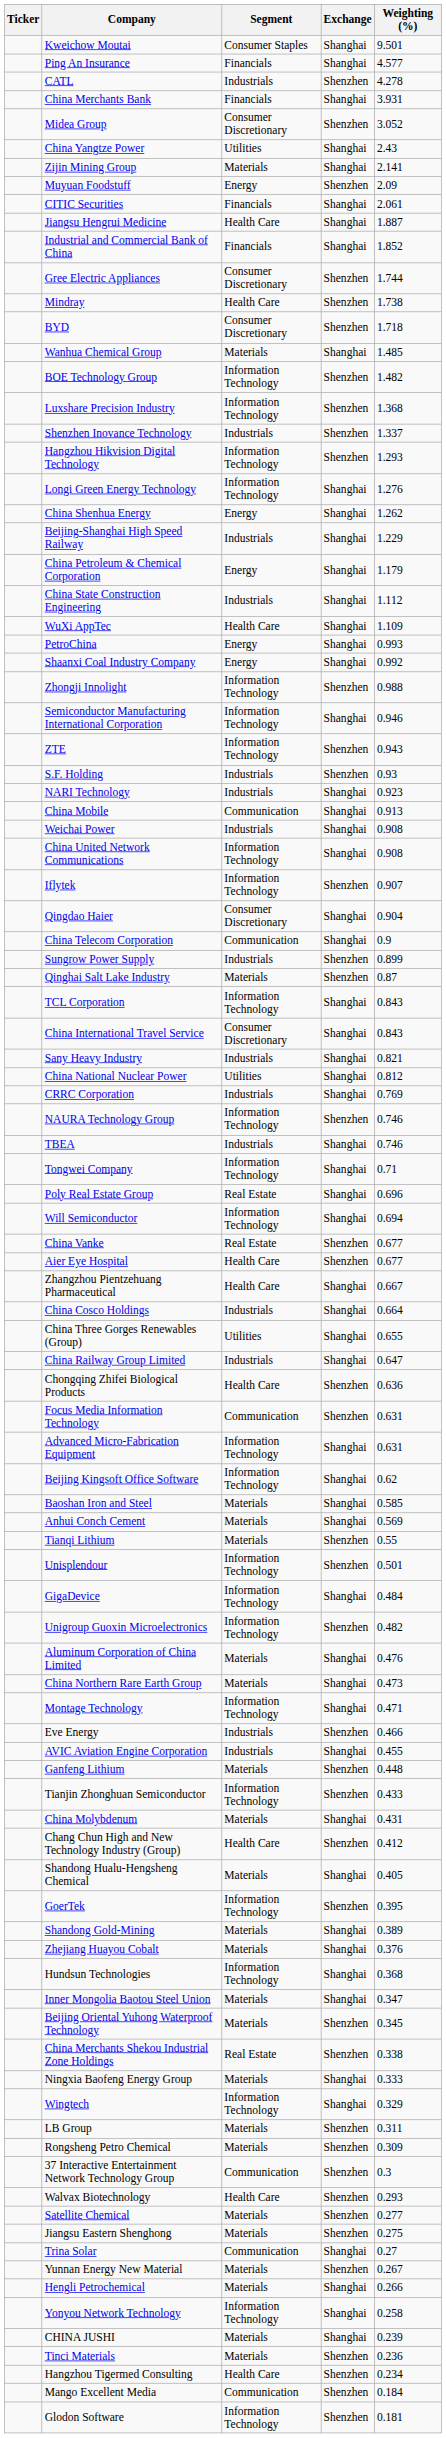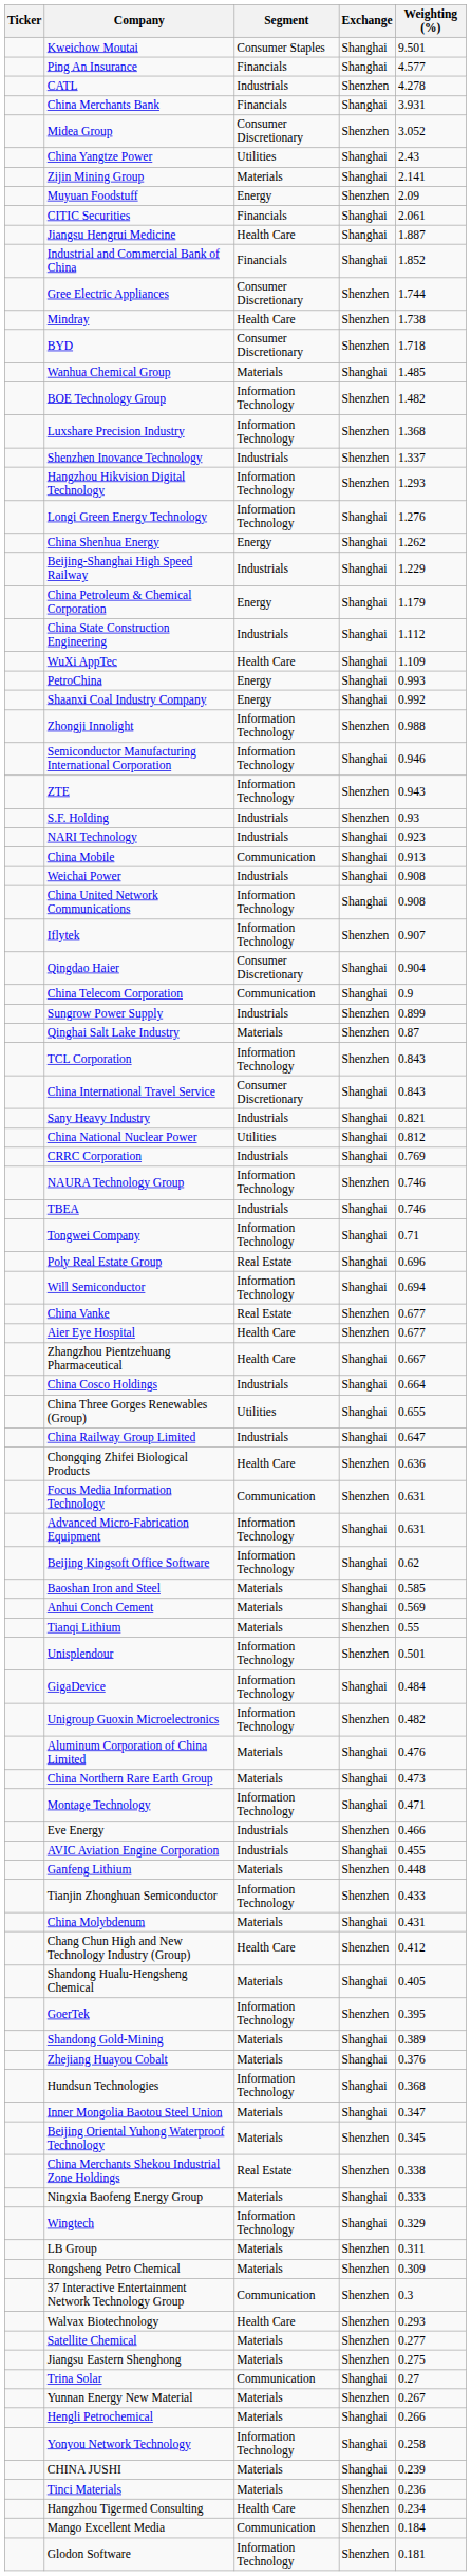 <table class="wikitable sortable" id="constituents">
 <tr>
 <th>Ticker</th>
 <th>Company</th>
 <th>Segment</th>
 <th>Exchange</th>
 <th>Weighting (%)</th>
 </tr>
 <tr>
 <td></td>
 <td><a href='#'>Kweichow Moutai</a></td>
 <td>Consumer Staples</td>
 <td>Shanghai</td>
 <td>9.501</td>
 </tr>
 <tr>
 <td></td>
 <td><a href='#'>Ping An Insurance</a></td>
 <td>Financials</td>
 <td>Shanghai</td>
 <td>4.577</td>
 </tr>
 <tr>
 <td></td>
 <td><a href='#'>CATL</a></td>
 <td>Industrials</td>
 <td>Shenzhen</td>
 <td>4.278</td>
 </tr>
 <tr>
 <td></td>
 <td><a href='#'>China Merchants Bank</a></td>
 <td>Financials</td>
 <td>Shanghai</td>
 <td>3.931</td>
 </tr>
 <tr>
 <td></td>
 <td><a href='#'>Midea Group</a></td>
 <td>Consumer Discretionary</td>
 <td>Shenzhen</td>
 <td>3.052</td>
 </tr>
 <tr>
 <td></td>
 <td><a href='#'>China Yangtze Power</a></td>
 <td>Utilities</td>
 <td>Shanghai</td>
 <td>2.43</td>
 </tr>
 <tr>
 <td></td>
 <td><a href='#'>Zijin Mining Group</a></td>
 <td>Materials</td>
 <td>Shanghai</td>
 <td>2.141</td>
 </tr>
 <tr>
 <td></td>
 <td><a href='#'>Muyuan Foodstuff</a></td>
 <td>Energy</td>
 <td>Shenzhen</td>
 <td>2.09</td>
 </tr>
 <tr>
 <td></td>
 <td><a href='#'>CITIC Securities</a></td>
 <td>Financials</td>
 <td>Shanghai</td>
 <td>2.061</td>
 </tr>
 <tr>
 <td></td>
 <td><a href='#'>Jiangsu Hengrui Medicine</a></td>
 <td>Health Care</td>
 <td>Shanghai</td>
 <td>1.887</td>
 </tr>
 <tr>
 <td></td>
 <td><a href='#'>Industrial and Commercial Bank of  China</a></td>
 <td>Financials</td>
 <td>Shanghai</td>
 <td>1.852</td>
 </tr>
 <tr>
 <td></td>
 <td><a href='#'>Gree Electric Appliances</a></td>
 <td>Consumer Discretionary</td>
 <td>Shenzhen</td>
 <td>1.744</td>
 </tr>
 <tr>
 <td></td>
 <td><a href='#'>Mindray</a></td>
 <td>Health Care</td>
 <td>Shenzhen</td>
 <td>1.738</td>
 </tr>
 <tr>
 <td></td>
 <td><a href='#'>BYD</a></td>
 <td>Consumer Discretionary</td>
 <td>Shenzhen</td>
 <td>1.718</td>
 </tr>
 <tr>
 <td></td>
 <td><a href='#'>Wanhua Chemical Group</a></td>
 <td>Materials</td>
 <td>Shanghai</td>
 <td>1.485</td>
 </tr>
 <tr>
 <td></td>
 <td><a href='#'>BOE Technology Group</a></td>
 <td>Information Technology</td>
 <td>Shenzhen</td>
 <td>1.482</td>
 </tr>
 <tr>
 <td></td>
 <td><a href='#'>Luxshare Precision Industry</a></td>
 <td>Information Technology</td>
 <td>Shenzhen</td>
 <td>1.368</td>
 </tr>
 <tr>
 <td></td>
 <td><a href='#'>Shenzhen Inovance Technology</a></td>
 <td>Industrials</td>
 <td>Shenzhen</td>
 <td>1.337</td>
 </tr>
 <tr>
 <td></td>
 <td><a href='#'>Hangzhou Hikvision Digital Technology</a></td>
 <td>Information Technology</td>
 <td>Shenzhen</td>
 <td>1.293</td>
 </tr>
 <tr>
 <td></td>
 <td><a href='#'>Longi Green Energy Technology</a></td>
 <td>Information Technology</td>
 <td>Shanghai</td>
 <td>1.276</td>
 </tr>
 <tr>
 <td></td>
 <td><a href='#'>China Shenhua Energy</a></td>
 <td>Energy</td>
 <td>Shanghai</td>
 <td>1.262</td>
 </tr>
 <tr>
 <td></td>
 <td><a href='#'>Beijing-Shanghai High Speed Railway</a></td>
 <td>Industrials</td>
 <td>Shanghai</td>
 <td>1.229</td>
 </tr>
 <tr>
 <td></td>
 <td><a href='#'>China Petroleum & Chemical  Corporation</a></td>
 <td>Energy</td>
 <td>Shanghai</td>
 <td>1.179</td>
 </tr>
 <tr>
 <td></td>
 <td><a href='#'>China State Construction Engineering</a></td>
 <td>Industrials</td>
 <td>Shanghai</td>
 <td>1.112</td>
 </tr>
 <tr>
 <td></td>
 <td><a href='#'>WuXi AppTec</a></td>
 <td>Health Care</td>
 <td>Shanghai</td>
 <td>1.109</td>
 </tr>
 <tr>
 <td></td>
 <td><a href='#'>PetroChina</a></td>
 <td>Energy</td>
 <td>Shanghai</td>
 <td>0.993</td>
 </tr>
 <tr>
 <td></td>
 <td><a href='#'>Shaanxi Coal Industry Company</a></td>
 <td>Energy</td>
 <td>Shanghai</td>
 <td>0.992</td>
 </tr>
 <tr>
 <td></td>
 <td><a href='#'>Zhongji Innolight</a></td>
 <td>Information Technology</td>
 <td>Shenzhen</td>
 <td>0.988</td>
 </tr>
 <tr>
 <td></td>
 <td><a href='#'>Semiconductor Manufacturing International Corporation</a></td>
 <td>Information Technology</td>
 <td>Shanghai</td>
 <td>0.946</td>
 </tr>
 <tr>
 <td></td>
 <td><a href='#'>ZTE</a></td>
 <td>Information Technology</td>
 <td>Shenzhen</td>
 <td>0.943</td>
 </tr>
 <tr>
 <td></td>
 <td><a href='#'>S.F. Holding</a></td>
 <td>Industrials</td>
 <td>Shenzhen</td>
 <td>0.93</td>
 </tr>
 <tr>
 <td></td>
 <td><a href='#'>NARI Technology</a></td>
 <td>Industrials</td>
 <td>Shanghai</td>
 <td>0.923</td>
 </tr>
 <tr>
 <td></td>
 <td><a href='#'>China Mobile</a></td>
 <td>Communication</td>
 <td>Shanghai</td>
 <td>0.913</td>
 </tr>
 <tr>
 <td></td>
 <td><a href='#'>Weichai Power</a></td>
 <td>Industrials</td>
 <td>Shanghai</td>
 <td>0.908</td>
 </tr>
 <tr>
 <td></td>
 <td><a href='#'>China United Network Communications</a></td>
 <td>Information Technology</td>
 <td>Shanghai</td>
 <td>0.908</td>
 </tr>
 <tr>
 <td></td>
 <td><a href='#'>Iflytek</a></td>
 <td>Information Technology</td>
 <td>Shenzhen</td>
 <td>0.907</td>
 </tr>
 <tr>
 <td></td>
 <td><a href='#'>Qingdao Haier</a></td>
 <td>Consumer Discretionary</td>
 <td>Shanghai</td>
 <td>0.904</td>
 </tr>
 <tr>
 <td></td>
 <td><a href='#'>China Telecom Corporation</a></td>
 <td>Communication</td>
 <td>Shanghai</td>
 <td>0.9</td>
 </tr>
 <tr>
 <td></td>
 <td><a href='#'>Sungrow Power Supply</a></td>
 <td>Industrials</td>
 <td>Shenzhen</td>
 <td>0.899</td>
 </tr>
 <tr>
 <td></td>
 <td><a href='#'>Qinghai Salt Lake Industry</a></td>
 <td>Materials</td>
 <td>Shenzhen</td>
 <td>0.87</td>
 </tr>
 <tr>
 <td></td>
 <td><a href='#'>TCL Corporation</a></td>
 <td>Information Technology</td>
-<td>Shanghai</td>
+<td>Shenzhen</td>
 <td>0.843</td>
 </tr>
 <tr>
 <td></td>
 <td><a href='#'>China International Travel Service</a></td>
 <td>Consumer Discretionary</td>
 <td>Shanghai</td>
 <td>0.843</td>
 </tr>
 <tr>
 <td></td>
 <td><a href='#'>Sany Heavy Industry</a></td>
 <td>Industrials</td>
 <td>Shanghai</td>
 <td>0.821</td>
 </tr>
 <tr>
 <td></td>
 <td><a href='#'>China National Nuclear Power</a></td>
 <td>Utilities</td>
 <td>Shanghai</td>
 <td>0.812</td>
 </tr>
 <tr>
 <td></td>
 <td><a href='#'>CRRC Corporation</a></td>
 <td>Industrials</td>
 <td>Shanghai</td>
 <td>0.769</td>
 </tr>
 <tr>
 <td></td>
 <td><a href='#'>NAURA Technology Group</a></td>
 <td>Information Technology</td>
 <td>Shenzhen</td>
 <td>0.746</td>
 </tr>
 <tr>
 <td></td>
 <td><a href='#'>TBEA</a></td>
 <td>Industrials</td>
 <td>Shanghai</td>
 <td>0.746</td>
 </tr>
 <tr>
 <td></td>
 <td><a href='#'>Tongwei Company</a></td>
 <td>Information Technology</td>
 <td>Shanghai</td>
 <td>0.71</td>
 </tr>
 <tr>
 <td></td>
 <td><a href='#'>Poly Real Estate Group</a></td>
 <td>Real Estate</td>
 <td>Shanghai</td>
 <td>0.696</td>
 </tr>
 <tr>
 <td></td>
 <td><a href='#'>Will Semiconductor</a></td>
 <td>Information Technology</td>
 <td>Shanghai</td>
 <td>0.694</td>
 </tr>
 <tr>
 <td></td>
 <td><a href='#'>China Vanke</a></td>
 <td>Real Estate</td>
 <td>Shenzhen</td>
 <td>0.677</td>
 </tr>
 <tr>
 <td></td>
 <td><a href='#'>Aier Eye Hospital</a></td>
 <td>Health Care</td>
 <td>Shenzhen</td>
 <td>0.677</td>
 </tr>
 <tr>
 <td></td>
 <td>Zhangzhou Pientzehuang  Pharmaceutical</td>
 <td>Health Care</td>
 <td>Shanghai</td>
 <td>0.667</td>
 </tr>
 <tr>
 <td></td>
 <td><a href='#'>China Cosco Holdings</a></td>
 <td>Industrials</td>
 <td>Shanghai</td>
 <td>0.664</td>
 </tr>
 <tr>
 <td></td>
 <td>China Three Gorges Renewables (Group)</td>
 <td>Utilities</td>
 <td>Shanghai</td>
 <td>0.655</td>
 </tr>
 <tr>
 <td></td>
 <td><a href='#'>China Railway Group Limited</a></td>
 <td>Industrials</td>
 <td>Shanghai</td>
 <td>0.647</td>
 </tr>
 <tr>
 <td></td>
 <td>Chongqing Zhifei Biological Products</td>
 <td>Health Care</td>
 <td>Shenzhen</td>
 <td>0.636</td>
 </tr>
 <tr>
 <td></td>
 <td><a href='#'>Focus Media Information Technology</a></td>
 <td>Communication</td>
 <td>Shenzhen</td>
 <td>0.631</td>
 </tr>
 <tr>
 <td></td>
 <td><a href='#'>Advanced Micro-Fabrication Equipment</a></td>
 <td>Information Technology</td>
 <td>Shanghai</td>
 <td>0.631</td>
 </tr>
 <tr>
 <td></td>
 <td><a href='#'>Beijing Kingsoft Office Software</a></td>
 <td>Information Technology</td>
 <td>Shanghai</td>
 <td>0.62</td>
 </tr>
 <tr>
 <td></td>
 <td><a href='#'>Baoshan Iron and Steel</a></td>
 <td>Materials</td>
 <td>Shanghai</td>
 <td>0.585</td>
 </tr>
 <tr>
 <td></td>
 <td><a href='#'>Anhui Conch Cement</a></td>
 <td>Materials</td>
 <td>Shanghai</td>
 <td>0.569</td>
 </tr>
 <tr>
 <td></td>
 <td><a href='#'>Tianqi Lithium</a></td>
 <td>Materials</td>
 <td>Shenzhen</td>
 <td>0.55</td>
 </tr>
 <tr>
 <td></td>
 <td><a href='#'>Unisplendour</a></td>
 <td>Information Technology</td>
 <td>Shenzhen</td>
 <td>0.501</td>
 </tr>
 <tr>
 <td></td>
 <td><a href='#'>GigaDevice</a></td>
 <td>Information Technology</td>
 <td>Shanghai</td>
 <td>0.484</td>
 </tr>
 <tr>
 <td></td>
 <td><a href='#'>Unigroup Guoxin Microelectronics</a></td>
 <td>Information Technology</td>
 <td>Shenzhen</td>
 <td>0.482</td>
 </tr>
 <tr>
 <td></td>
 <td><a href='#'>Aluminum Corporation of China Limited</a></td>
 <td>Materials</td>
 <td>Shanghai</td>
 <td>0.476</td>
 </tr>
 <tr>
 <td></td>
 <td><a href='#'>China Northern Rare Earth Group</a></td>
 <td>Materials</td>
 <td>Shanghai</td>
 <td>0.473</td>
 </tr>
 <tr>
 <td></td>
 <td><a href='#'>Montage Technology</a></td>
 <td>Information Technology</td>
 <td>Shanghai</td>
 <td>0.471</td>
 </tr>
 <tr>
 <td></td>
 <td>Eve Energy</td>
 <td>Industrials</td>
 <td>Shenzhen</td>
 <td>0.466</td>
 </tr>
 <tr>
 <td></td>
 <td><a href='#'>AVIC Aviation Engine Corporation</a></td>
 <td>Industrials</td>
 <td>Shanghai</td>
 <td>0.455</td>
 </tr>
 <tr>
 <td></td>
 <td><a href='#'>Ganfeng Lithium</a></td>
 <td>Materials</td>
 <td>Shenzhen</td>
 <td>0.448</td>
 </tr>
 <tr>
 <td></td>
 <td>Tianjin Zhonghuan Semiconductor</td>
 <td>Information Technology</td>
 <td>Shenzhen</td>
 <td>0.433</td>
 </tr>
 <tr>
 <td></td>
 <td><a href='#'>China Molybdenum</a></td>
 <td>Materials</td>
 <td>Shanghai</td>
 <td>0.431</td>
 </tr>
 <tr>
 <td></td>
 <td>Chang Chun High and New Technology Industry (Group)</td>
 <td>Health Care</td>
 <td>Shenzhen</td>
 <td>0.412</td>
 </tr>
 <tr>
 <td></td>
 <td>Shandong Hualu-Hengsheng Chemical</td>
 <td>Materials</td>
 <td>Shanghai</td>
 <td>0.405</td>
 </tr>
 <tr>
 <td></td>
 <td><a href='#'>GoerTek</a></td>
 <td>Information Technology</td>
 <td>Shenzhen</td>
 <td>0.395</td>
 </tr>
 <tr>
 <td></td>
 <td><a href='#'>Shandong Gold-Mining</a></td>
 <td>Materials</td>
 <td>Shanghai</td>
 <td>0.389</td>
 </tr>
 <tr>
 <td></td>
 <td><a href='#'>Zhejiang Huayou Cobalt</a></td>
 <td>Materials</td>
 <td>Shanghai</td>
 <td>0.376</td>
 </tr>
 <tr>
 <td></td>
 <td>Hundsun Technologies</td>
 <td>Information Technology</td>
 <td>Shanghai</td>
 <td>0.368</td>
 </tr>
 <tr>
 <td></td>
 <td><a href='#'>Inner Mongolia Baotou Steel Union</a></td>
 <td>Materials</td>
 <td>Shanghai</td>
 <td>0.347</td>
 </tr>
 <tr>
 <td></td>
 <td><a href='#'>Beijing Oriental Yuhong Waterproof Technology</a></td>
 <td>Materials</td>
 <td>Shenzhen</td>
 <td>0.345</td>
 </tr>
 <tr>
 <td></td>
 <td><a href='#'>China Merchants Shekou Industrial Zone  Holdings</a></td>
 <td>Real Estate</td>
 <td>Shenzhen</td>
 <td>0.338</td>
 </tr>
 <tr>
 <td></td>
 <td>Ningxia Baofeng Energy Group</td>
 <td>Materials</td>
 <td>Shanghai</td>
 <td>0.333</td>
 </tr>
 <tr>
 <td></td>
 <td><a href='#'>Wingtech</a></td>
 <td>Information Technology</td>
 <td>Shanghai</td>
 <td>0.329</td>
 </tr>
 <tr>
 <td></td>
 <td>LB Group</td>
 <td>Materials</td>
 <td>Shenzhen</td>
 <td>0.311</td>
 </tr>
 <tr>
 <td></td>
 <td>Rongsheng Petro Chemical</td>
 <td>Materials</td>
 <td>Shenzhen</td>
 <td>0.309</td>
 </tr>
 <tr>
 <td></td>
 <td>37 Interactive Entertainment Network Technology Group</td>
 <td>Communication</td>
 <td>Shenzhen</td>
 <td>0.3</td>
 </tr>
 <tr>
 <td></td>
 <td>Walvax Biotechnology</td>
 <td>Health Care</td>
 <td>Shenzhen</td>
 <td>0.293</td>
 </tr>
 <tr>
 <td></td>
 <td><a href='#'>Satellite Chemical</a></td>
 <td>Materials</td>
 <td>Shenzhen</td>
 <td>0.277</td>
 </tr>
 <tr>
 <td></td>
 <td>Jiangsu Eastern Shenghong</td>
 <td>Materials</td>
 <td>Shenzhen</td>
 <td>0.275</td>
 </tr>
 <tr>
 <td></td>
 <td><a href='#'>Trina Solar</a></td>
 <td>Communication</td>
 <td>Shanghai</td>
 <td>0.27</td>
 </tr>
 <tr>
 <td></td>
 <td>Yunnan Energy New Material</td>
 <td>Materials</td>
 <td>Shenzhen</td>
 <td>0.267</td>
 </tr>
 <tr>
 <td></td>
 <td><a href='#'>Hengli Petrochemical</a></td>
 <td>Materials</td>
 <td>Shanghai</td>
 <td>0.266</td>
 </tr>
 <tr>
 <td></td>
 <td><a href='#'>Yonyou Network Technology</a></td>
 <td>Information Technology</td>
 <td>Shanghai</td>
 <td>0.258</td>
 </tr>
 <tr>
 <td></td>
 <td>CHINA JUSHI</td>
 <td>Materials</td>
 <td>Shanghai</td>
 <td>0.239</td>
 </tr>
 <tr>
 <td></td>
 <td><a href='#'>Tinci Materials</a></td>
 <td>Materials</td>
 <td>Shenzhen</td>
 <td>0.236</td>
 </tr>
 <tr>
 <td></td>
 <td>Hangzhou Tigermed Consulting</td>
 <td>Health Care</td>
 <td>Shenzhen</td>
 <td>0.234</td>
 </tr>
 <tr>
 <td></td>
 <td>Mango Excellent Media</td>
 <td>Communication</td>
 <td>Shenzhen</td>
 <td>0.184</td>
 </tr>
 <tr>
 <td></td>
 <td>Glodon Software</td>
 <td>Information Technology</td>
 <td>Shenzhen</td>
 <td>0.181</td>
 </tr>
 </table>
